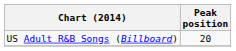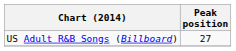 <table class="wikitable plainrowheaders sortable" style="text-align:center;">
 <tr>
 <th scope="col">Chart (2014)</th>
 <th scope="col">Peak<br>position</th>
 </tr>
 <tr>
 <td scope="row">US <a href='#'>Adult R&B Songs</a> (<em><a href='#'>Billboard</a></em>)</td>
-<td style="text-align:center;">20</td>
+<td style="text-align:center;">27</td>
 </tr>
 <tr>
 </tr>
 </table>
